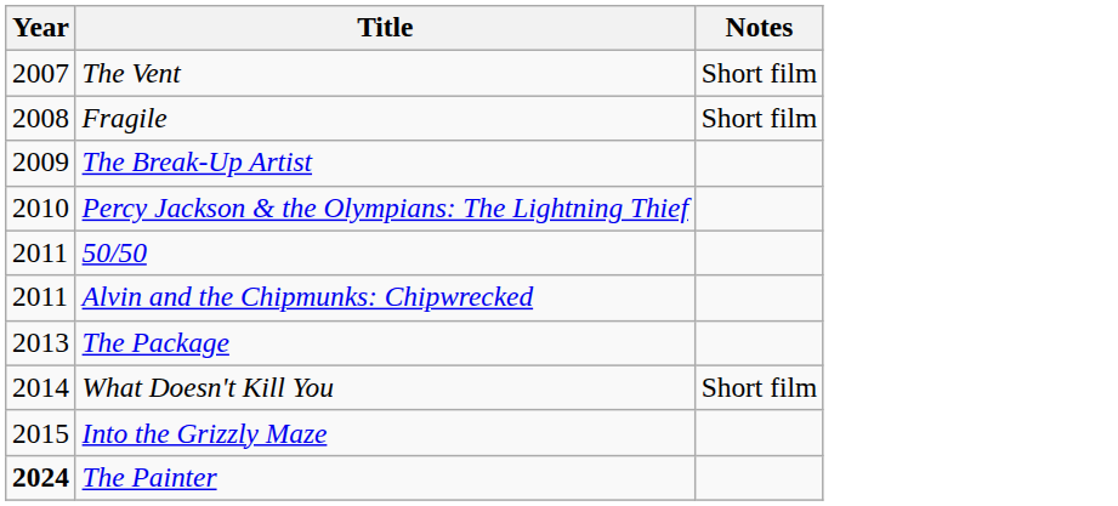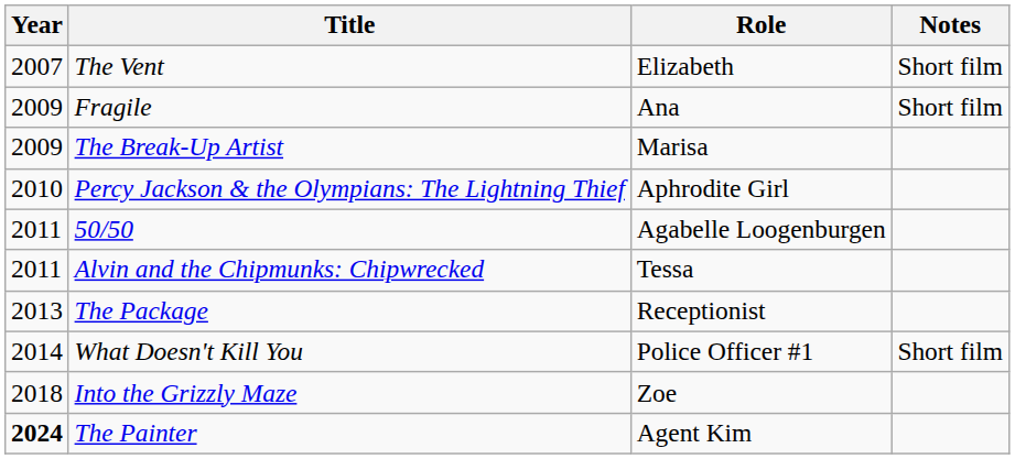 <table class="wikitable sortable">
 <tr>
 <th>Year</th>
 <th>Title</th>
+<th>Role</th>
 <th class="unsortable">Notes</th>
 </tr>
 <tr>
 <td>2007</td>
 <td data-sort-value="Vent, The"><em>The Vent</em></td>
+<td>Elizabeth</td>
 <td>Short film</td>
 </tr>
 <tr>
-<td>2008</td>
+<td>2009</td>
 <td><em>Fragile</em></td>
+<td>Ana</td>
 <td>Short film</td>
 </tr>
 <tr>
 <td>2009</td>
 <td data-sort-value="Break-Up Artist, The"><em><a href='#'>The Break-Up Artist</a></em></td>
+<td>Marisa</td>
 <td></td>
 </tr>
 <tr>
 <td>2010</td>
 <td><em><a href='#'>Percy Jackson & the Olympians: The Lightning Thief</a></em></td>
+<td>Aphrodite Girl</td>
 <td></td>
 </tr>
 <tr>
 <td>2011</td>
 <td><em><a href='#'>50/50</a></em></td>
+<td>Agabelle Loogenburgen</td>
 <td></td>
 </tr>
 <tr>
 <td>2011</td>
 <td><em><a href='#'>Alvin and the Chipmunks: Chipwrecked</a></em></td>
+<td>Tessa</td>
 <td></td>
 </tr>
 <tr>
 <td>2013</td>
 <td data-sort-value="Package, The"><em><a href='#'>The Package</a></em></td>
+<td>Receptionist</td>
 <td></td>
 </tr>
 <tr>
 <td>2014</td>
 <td><em>What Doesn't Kill You</em></td>
+<td>Police Officer #1</td>
 <td>Short film</td>
 </tr>
 <tr>
-<td>2015</td>
+<td>2018</td>
 <td><em><a href='#'>Into the Grizzly Maze</a></em></td>
+<td>Zoe</td>
 <td></td>
 </tr>
 <tr>
 <td><strong>2024</strong></td>
 <td data-sort-value="Painter, The"><em><a href='#'>The Painter</a></em></td>
+<td>Agent Kim</td>
 <td></td>
 </tr>
 </table>
